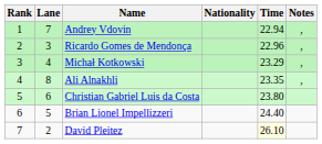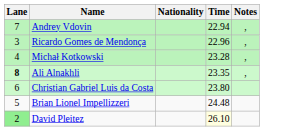 <table class="wikitable sortable" style="text-align:center">
 <tr>
-<th>Rank</th>
 <th>Lane</th>
 <th>Name</th>
 <th>Nationality</th>
 <th>Time</th>
 <th>Notes</th>
 </tr>
 <tr bgcolor=bbf3bb>
-<td>1</td>
 <td>7</td>
 <td align="left"><a href='#'>Andrey Vdovin</a></td>
 <td align="left"></td>
 <td>22.94</td>
 <td>, </td>
 </tr>
 <tr bgcolor=bbf3bb>
-<td>2</td>
 <td>3</td>
 <td align="left"><a href='#'>Ricardo Gomes de Mendonça</a></td>
 <td align="left"></td>
 <td>22.96</td>
 <td>, </td>
 </tr>
 <tr bgcolor=bbf3bb>
-<td>3</td>
 <td>4</td>
 <td align="left"><a href='#'>Michał Kotkowski</a></td>
 <td align="left"></td>
-<td>23.29</td>
+<td>23.28</td>
 <td>, </td>
 </tr>
 <tr bgcolor=ccf9cc>
-<td>4</td>
-<td>8</td>
+<td><strong>8</strong></td>
 <td align="left"><a href='#'>Ali Alnakhli</a></td>
 <td align="left"></td>
 <td>23.35</td>
 <td>, </td>
 </tr>
 <tr bgcolor=ccf9cc>
-<td>5</td>
 <td>6</td>
 <td align="left"><a href='#'>Christian Gabriel Luis da Costa</a></td>
 <td align="left"></td>
 <td>23.80</td>
 <td></td>
 </tr>
 <tr>
-<td>6</td>
 <td>5</td>
 <td align="left"><a href='#'>Brian Lionel Impellizzeri</a></td>
 <td align="left"></td>
-<td>24.40</td>
+<td>24.48</td>
 <td></td>
 </tr>
 <tr>
-<td>7</td>
-<td>2</td>
+<td style="background: lightgreen;">2</td>
 <td align="left"><a href='#'>David Pleitez</a></td>
 <td align="left"></td>
 <td style="background: lightyellow;">26.10</td>
 <td></td>
 </tr>
 </table>
